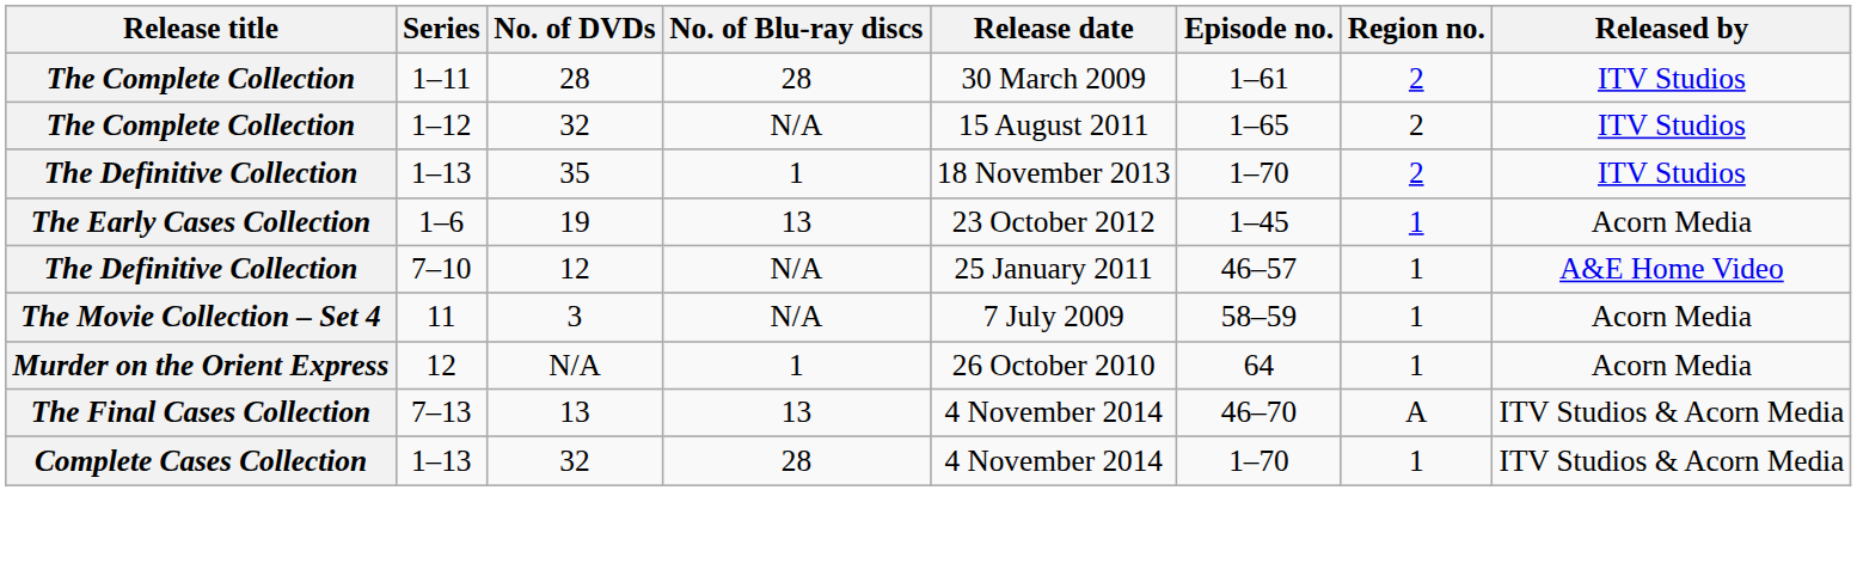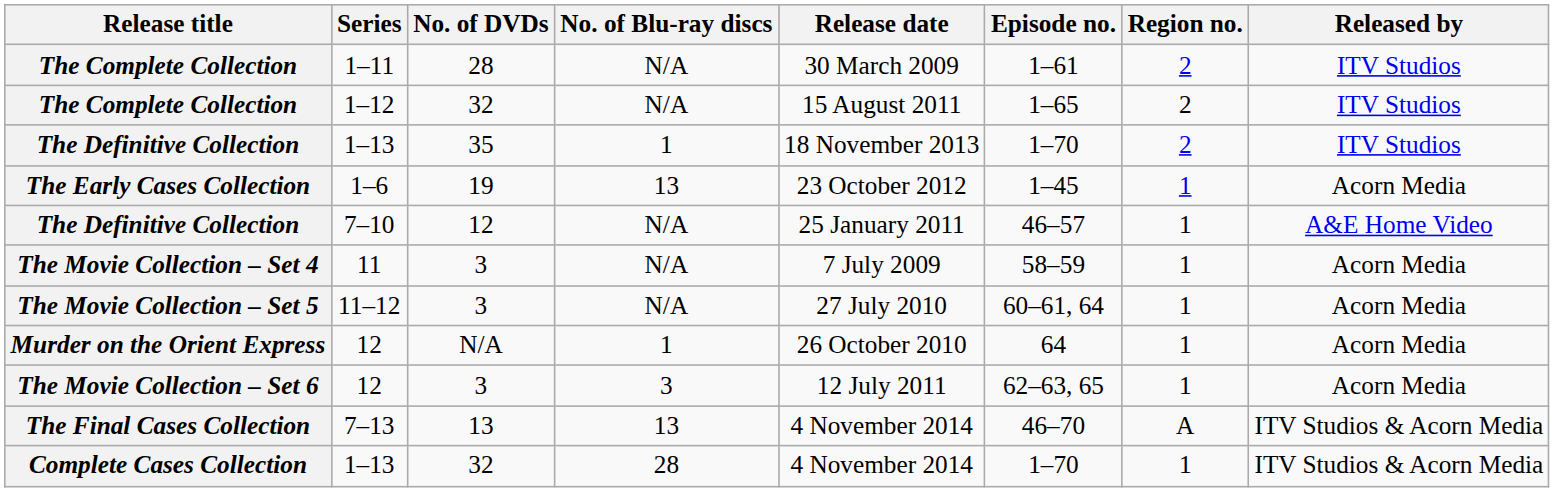 <table class="wikitable" style="text-align:center;">
 <tr>
 <th scope="col">Release title</th>
 <th scope="col">Series</th>
 <th scope="col">No. of DVDs</th>
 <th scope="col">No. of Blu-ray discs</th>
 <th scope="col">Release date</th>
 <th scope="col">Episode no.</th>
 <th scope="col">Region no.</th>
 <th scope="col">Released by</th>
 </tr>
 <tr>
 <th scope="row"><em>The Complete Collection</em></th>
 <td>1–11</td>
 <td>28</td>
-<td>28</td>
+<td>N/A</td>
 <td>30 March 2009</td>
 <td>1–61</td>
 <td><a href='#'>2</a></td>
 <td><a href='#'>ITV Studios</a></td>
 </tr>
 <tr>
 <th scope="row"><em>The Complete Collection</em></th>
 <td>1–12</td>
 <td>32</td>
 <td>N/A</td>
 <td>15 August 2011</td>
 <td>1–65</td>
 <td>2</td>
 <td><a href='#'>ITV Studios</a></td>
 </tr>
 <tr>
 <th scope="row"><em>The Definitive Collection</em></th>
 <td>1–13</td>
 <td>35</td>
 <td>1</td>
 <td>18 November 2013</td>
 <td>1–70</td>
 <td><a href='#'>2</a></td>
 <td><a href='#'>ITV Studios</a></td>
 </tr>
 <tr>
 <th scope="row"><em>The Early Cases Collection</em></th>
 <td>1–6</td>
 <td>19</td>
 <td>13</td>
 <td>23 October 2012</td>
 <td>1–45</td>
 <td><a href='#'>1</a></td>
 <td>Acorn Media</td>
 </tr>
 <tr>
 <th scope="row"><em>The Definitive Collection</em></th>
 <td>7–10</td>
 <td>12</td>
 <td>N/A</td>
 <td>25 January 2011</td>
 <td>46–57</td>
 <td>1</td>
 <td><a href='#'>A&E Home Video</a></td>
 </tr>
 <tr>
 <th scope="row"><em>The Movie Collection – Set 4</em></th>
 <td>11</td>
 <td>3</td>
 <td>N/A</td>
 <td>7 July 2009</td>
 <td>58–59</td>
 <td>1</td>
 <td>Acorn Media</td>
 </tr>
 <tr>
+<th scope="row"><em>The Movie Collection – Set 5</em></th>
+<td>11–12</td>
+<td>3</td>
+<td>N/A</td>
+<td>27 July 2010</td>
+<td>60–61, 64</td>
+<td>1</td>
+<td>Acorn Media</td>
+</tr>
+<tr>
 <th scope="row"><em>Murder on the Orient Express</em></th>
 <td>12</td>
 <td>N/A</td>
 <td>1</td>
 <td>26 October 2010</td>
 <td>64</td>
+<td>1</td>
+<td>Acorn Media</td>
+</tr>
+<tr>
+<th scope="row"><em>The Movie Collection – Set 6</em></th>
+<td>12</td>
+<td>3</td>
+<td>3</td>
+<td>12 July 2011</td>
+<td>62–63, 65</td>
 <td>1</td>
 <td>Acorn Media</td>
 </tr>
 <tr>
 <th scope="row"><em>The Final Cases Collection</em></th>
 <td>7–13</td>
 <td>13</td>
 <td>13</td>
 <td>4 November 2014</td>
 <td>46–70</td>
 <td>A</td>
 <td>ITV Studios & Acorn Media</td>
 </tr>
 <tr>
 <th scope="row"><em>Complete Cases Collection</em></th>
 <td>1–13</td>
 <td>32</td>
 <td>28</td>
 <td>4 November 2014</td>
 <td>1–70</td>
 <td>1</td>
 <td>ITV Studios & Acorn Media</td>
 </tr>
 </table>
